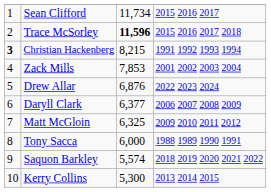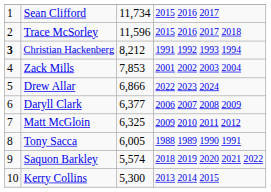 <table class="wikitable">
 <tr>
 </tr>
 <tr>
 <td>1</td>
 <td><a href='#'>Sean Clifford</a></td>
 <td><abbr>11,734</abbr></td>
 <td style="font-size:85%;"><a href='#'>2015</a> <a href='#'>2016</a> <a href='#'>2017</a></td>
 </tr>
 <tr>
 <td>2</td>
 <td><a href='#'>Trace McSorley</a></td>
-<td><strong><abbr>11,596</abbr></strong></td>
+<td><abbr>11,596</abbr></td>
 <td style="font-size:85%;"><a href='#'>2015</a> <a href='#'>2016</a> <a href='#'>2017</a> <a href='#'>2018</a></td>
 </tr>
 <tr>
 <td><strong>3</strong></td>
 <td style="font-size:90%;"><a href='#'>Christian Hackenberg</a></td>
-<td><abbr>8,215</abbr></td>
+<td><abbr>8,212</abbr></td>
 <td style="font-size:85%;"><a href='#'>1991</a> <a href='#'>1992</a> <a href='#'>1993</a> <a href='#'>1994</a></td>
 </tr>
 <tr>
 <td>4</td>
 <td><a href='#'>Zack Mills</a></td>
 <td><abbr>7,853</abbr></td>
 <td style="font-size:85%;"><a href='#'>2001</a> <a href='#'>2002</a> <a href='#'>2003</a> <a href='#'>2004</a></td>
 </tr>
 <tr>
 <td>5</td>
 <td><a href='#'>Drew Allar</a></td>
-<td><abbr>6,876</abbr></td>
+<td><abbr>6,866</abbr></td>
 <td style="font-size:85%;"><a href='#'>2022</a> <a href='#'>2023</a> <a href='#'>2024</a></td>
 </tr>
 <tr>
 <td>6</td>
 <td><a href='#'>Daryll Clark</a></td>
 <td><abbr>6,377</abbr></td>
 <td style="font-size:85%;"><a href='#'>2006</a> <a href='#'>2007</a> <a href='#'>2008</a> <a href='#'>2009</a></td>
 </tr>
 <tr>
 <td>7</td>
 <td><a href='#'>Matt McGloin</a></td>
 <td><abbr>6,325</abbr></td>
 <td style="font-size:85%;"><a href='#'>2009</a> <a href='#'>2010</a> <a href='#'>2011</a> <a href='#'>2012</a></td>
 </tr>
 <tr>
 <td>8</td>
 <td><a href='#'>Tony Sacca</a></td>
-<td><abbr>6,000</abbr></td>
+<td><abbr>6,005</abbr></td>
 <td style="font-size:85%;"><a href='#'>1988</a> <a href='#'>1989</a> <a href='#'>1990</a> <a href='#'>1991</a></td>
 </tr>
 <tr>
 <td>9</td>
 <td><a href='#'>Saquon Barkley</a></td>
 <td><abbr>5,574</abbr></td>
 <td style="font-size:85%;"><a href='#'>2018</a> <a href='#'>2019</a> <a href='#'>2020</a> <a href='#'>2021</a> <a href='#'>2022</a></td>
 </tr>
 <tr>
 <td>10</td>
 <td><a href='#'>Kerry Collins</a></td>
 <td><abbr>5,300</abbr></td>
 <td style="font-size:85%;"><a href='#'>2013</a> <a href='#'>2014</a> <a href='#'>2015</a></td>
 </tr>
 </table>
